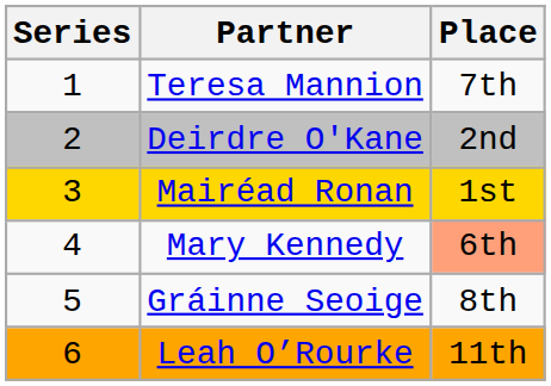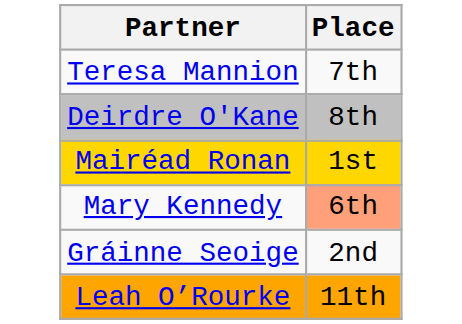 <table class="wikitable sortable" style="margin:auto; text-align:center;">
 <tr>
-<th>Series</th>
 <th>Partner</th>
 <th>Place</th>
 </tr>
 <tr>
-<td>1</td>
 <td><a href='#'>Teresa Mannion</a></td>
 <td>7th</td>
 </tr>
 <tr bgcolor="silver">
-<td>2</td>
 <td><a href='#'>Deirdre O'Kane</a></td>
-<td>2nd</td>
+<td>8th</td>
 </tr>
 <tr bgcolor="gold">
-<td>3</td>
 <td><a href='#'>Mairéad Ronan</a></td>
 <td>1st</td>
 </tr>
 <tr>
-<td>4</td>
 <td><a href='#'>Mary Kennedy</a></td>
 <td style="background: lightsalmon;">6th</td>
 </tr>
 <tr>
-<td>5</td>
 <td><a href='#'>Gráinne Seoige</a></td>
-<td>8th</td>
+<td>2nd</td>
 </tr>
 <tr | style="background:orange;">
-<td>6</td>
 <td><a href='#'>Leah O’Rourke</a></td>
 <td>11th</td>
 </tr>
 </table>
